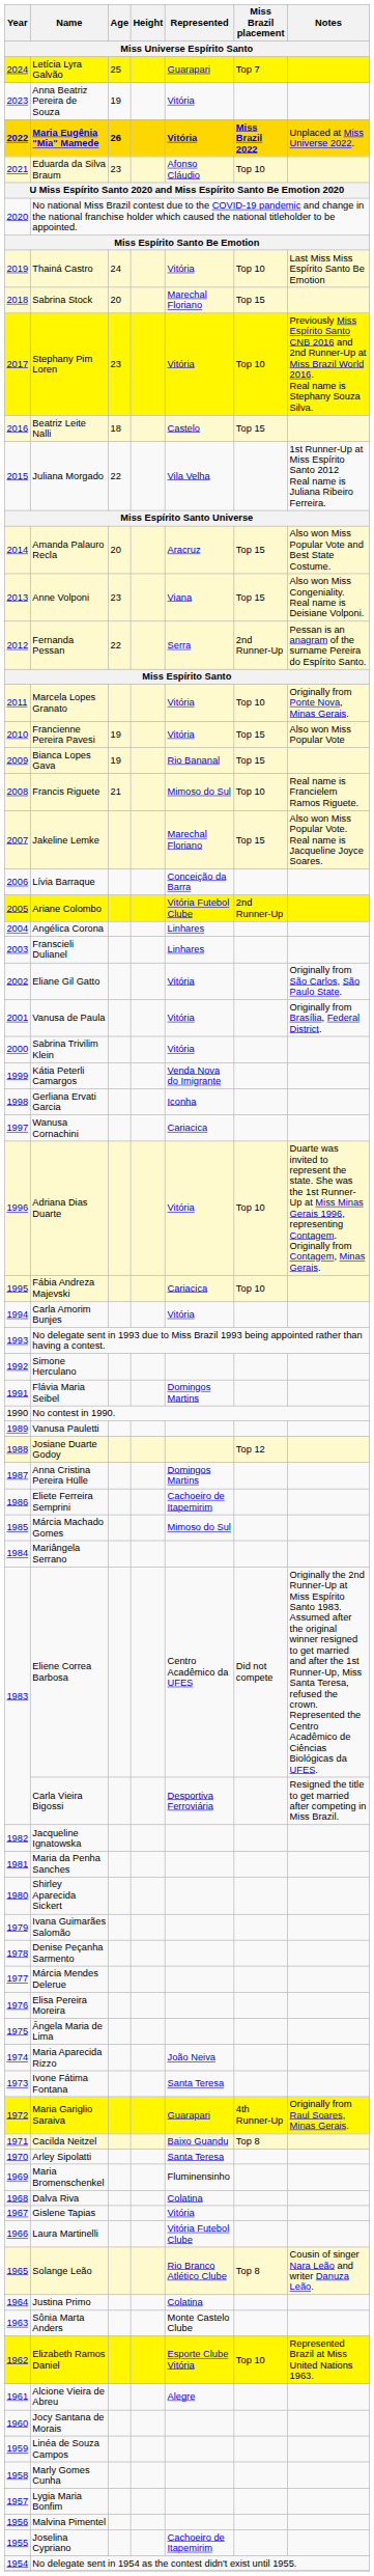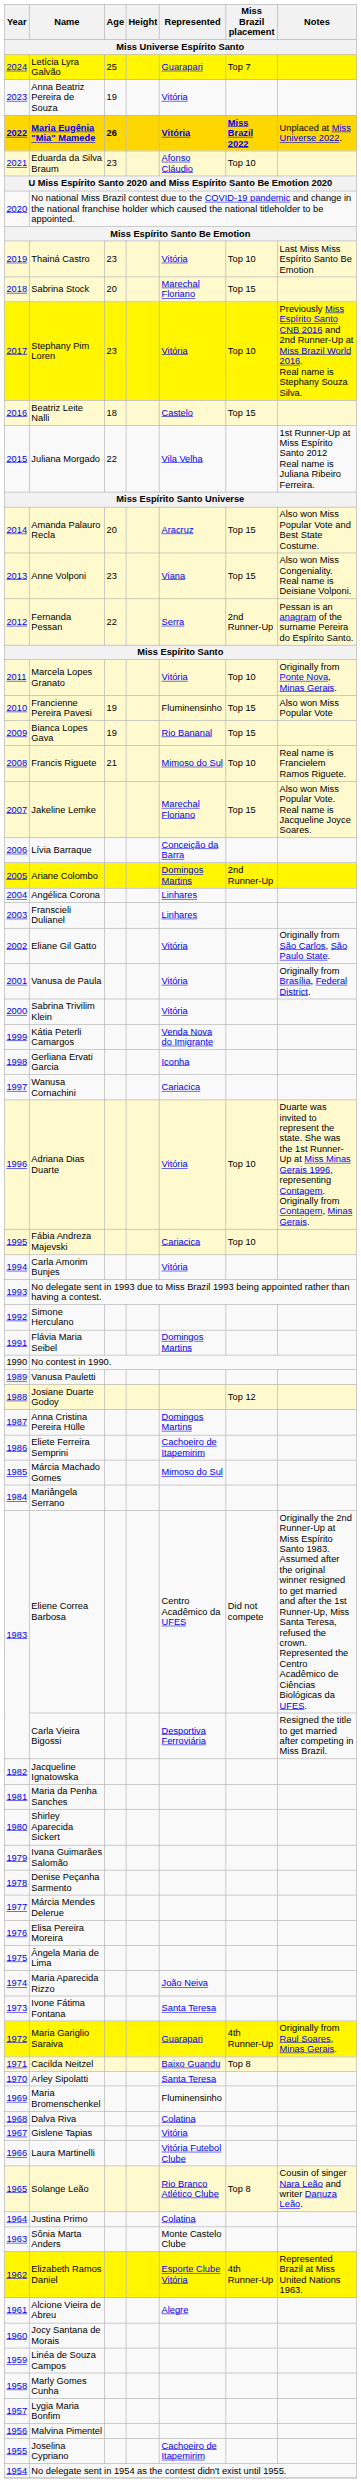 <table class="wikitable sortable">
 <tr>
 <th>Year</th>
 <th>Name</th>
 <th>Age</th>
 <th>Height</th>
 <th>Represented</th>
 <th>Miss Brazil placement</th>
 <th>Notes</th>
 </tr>
 <tr>
 <th colspan=7>Miss Universe Espírito Santo</th>
 </tr>
 <tr bgcolor="#FFFF66;">
 <td><a href='#'>2024</a></td>
 <td>Letícia Lyra Galvão</td>
 <td>25</td>
 <td></td>
 <td><a href='#'>Guarapari</a></td>
 <td>Top 7</td>
 <td></td>
 </tr>
 <tr>
 <td><a href='#'>2023</a></td>
 <td>Anna Beatriz Pereira de Souza</td>
 <td>19</td>
 <td></td>
 <td><a href='#'>Vitória</a></td>
 <td></td>
 <td></td>
 </tr>
 <tr style="background-color:GOLD;">
 <td><strong><a href='#'>2022</a></strong></td>
 <td><strong><a href='#'>Maria Eugênia "Mia" Mamede</a></strong></td>
 <td><strong>26</strong></td>
 <td><strong></strong></td>
 <td><strong><a href='#'>Vitória</a></strong></td>
 <td><strong><a href='#'>Miss Brazil 2022</a></strong></td>
 <td>Unplaced at <a href='#'>Miss Universe 2022</a>.</td>
 </tr>
 <tr bgcolor="#FFFACD">
 <td><a href='#'>2021</a></td>
 <td>Eduarda da Silva Braum</td>
 <td>23</td>
 <td></td>
 <td><a href='#'>Afonso Cláudio</a></td>
 <td>Top 10</td>
 <td></td>
 </tr>
 <tr>
 <th colspan=7>U Miss Espírito Santo 2020 and Miss Espírito Santo Be Emotion 2020</th>
 </tr>
 <tr>
 <td><a href='#'>2020</a></td>
 <td colspan=6>No national Miss Brazil contest due to the <a href='#'>COVID-19 pandemic</a> and change in the national franchise holder which caused the national titleholder to be appointed.</td>
 </tr>
 <tr>
 <th colspan=7>Miss Espírito Santo Be Emotion</th>
 </tr>
 <tr bgcolor="#FFFACD">
 <td><a href='#'>2019</a></td>
 <td>Thainá Castro</td>
-<td>24</td>
+<td>23</td>
 <td></td>
 <td><a href='#'>Vitória</a></td>
 <td>Top 10</td>
 <td>Last Miss Miss Espírito Santo Be Emotion</td>
 </tr>
 <tr bgcolor="#FFFACD">
 <td><a href='#'>2018</a></td>
 <td>Sabrina Stock</td>
 <td>20</td>
 <td></td>
 <td><a href='#'>Marechal Floriano</a></td>
 <td>Top 15</td>
 <td></td>
 </tr>
 <tr bgcolor="#FFFF66;">
 <td><a href='#'>2017</a></td>
 <td>Stephany Pim Loren</td>
 <td>23</td>
 <td></td>
 <td><a href='#'>Vitória</a></td>
 <td>Top 10</td>
 <td>Previously <a href='#'>Miss Espírito Santo CNB 2016</a> and 2nd Runner-Up at <a href='#'>Miss Brazil World 2016</a>.<br>Real name is Stephany Souza Silva.</td>
 </tr>
 <tr bgcolor="#FFFACD">
 <td><a href='#'>2016</a></td>
 <td>Beatriz Leite Nalli</td>
 <td>18</td>
 <td></td>
 <td><a href='#'>Castelo</a></td>
 <td>Top 15</td>
 <td></td>
 </tr>
 <tr>
 <td><a href='#'>2015</a></td>
 <td>Juliana Morgado</td>
 <td>22</td>
 <td></td>
 <td><a href='#'>Vila Velha</a></td>
 <td></td>
 <td>1st Runner-Up at Miss Espírito Santo 2012<br>Real name is Juliana Ribeiro Ferreira.</td>
 </tr>
 <tr>
 <th colspan=7>Miss Espírito Santo Universe</th>
 </tr>
 <tr bgcolor="#FFFACD">
 <td><a href='#'>2014</a></td>
 <td>Amanda Palauro Recla</td>
 <td>20</td>
 <td></td>
 <td><a href='#'>Aracruz</a></td>
 <td>Top 15</td>
 <td>Also won Miss Popular Vote and Best State Costume.</td>
 </tr>
 <tr bgcolor="#FFFACD">
 <td><a href='#'>2013</a></td>
 <td>Anne Volponi</td>
 <td>23</td>
 <td></td>
 <td><a href='#'>Viana</a></td>
 <td>Top 15</td>
 <td>Also won Miss Congeniality.<br> Real name is Deisiane Volponi.</td>
 </tr>
 <tr bgcolor="#FFFACD">
 <td><a href='#'>2012</a></td>
 <td>Fernanda Pessan</td>
 <td>22</td>
 <td></td>
 <td><a href='#'>Serra</a></td>
 <td>2nd Runner-Up</td>
 <td>Pessan is an <a href='#'>anagram</a> of the surname Pereira do Espírito Santo.</td>
 </tr>
 <tr>
 <th colspan=7>Miss Espírito Santo</th>
 </tr>
 <tr bgcolor="#FFFACD">
 <td><a href='#'>2011</a></td>
 <td>Marcela Lopes Granato</td>
 <td></td>
 <td></td>
 <td><a href='#'>Vitória</a></td>
 <td>Top 10</td>
 <td>Originally from <a href='#'>Ponte Nova</a>, <a href='#'>Minas Gerais</a>.</td>
 </tr>
 <tr bgcolor="#FFFACD">
 <td><a href='#'>2010</a></td>
 <td>Francienne Pereira Pavesi</td>
 <td>19</td>
 <td></td>
-<td><a href='#'>Vitória</a></td>
+<td>Fluminensinho</td>
 <td>Top 15</td>
 <td>Also won Miss Popular Vote</td>
 </tr>
 <tr bgcolor="#FFFACD">
 <td><a href='#'>2009</a></td>
 <td>Bianca Lopes Gava</td>
 <td>19</td>
 <td></td>
 <td><a href='#'>Rio Bananal</a></td>
 <td>Top 15</td>
 <td></td>
 </tr>
 <tr bgcolor="#FFFACD">
 <td><a href='#'>2008</a></td>
 <td>Francis Riguete</td>
 <td>21</td>
 <td></td>
 <td><a href='#'>Mimoso do Sul</a></td>
 <td>Top 10</td>
 <td>Real name is Francielem Ramos Riguete.</td>
 </tr>
 <tr bgcolor="#FFFACD">
 <td><a href='#'>2007</a></td>
 <td>Jakeline Lemke</td>
 <td></td>
 <td></td>
 <td><a href='#'>Marechal Floriano</a></td>
 <td>Top 15</td>
 <td>Also won Miss Popular Vote.<br>Real name is Jacqueline Joyce Soares.</td>
 </tr>
 <tr>
 <td><a href='#'>2006</a></td>
 <td>Lívia Barraque</td>
 <td></td>
 <td></td>
 <td><a href='#'>Conceição da Barra</a></td>
 <td></td>
 <td></td>
 </tr>
 <tr bgcolor="#FFFF66;">
 <td><a href='#'>2005</a></td>
 <td>Ariane Colombo</td>
 <td></td>
 <td></td>
-<td><a href='#'>Vitória Futebol Clube</a></td>
+<td><a href='#'>Domingos Martins</a></td>
 <td>2nd Runner-Up</td>
 <td></td>
 </tr>
 <tr>
 <td><a href='#'>2004</a></td>
 <td>Angélica Corona</td>
 <td></td>
 <td></td>
 <td><a href='#'>Linhares</a></td>
 <td></td>
 <td></td>
 </tr>
 <tr>
 <td><a href='#'>2003</a></td>
 <td>Franscieli Dulianel</td>
 <td></td>
 <td></td>
 <td><a href='#'>Linhares</a></td>
 <td></td>
 <td></td>
 </tr>
 <tr>
 <td><a href='#'>2002</a></td>
 <td>Eliane Gil Gatto</td>
 <td></td>
 <td></td>
 <td><a href='#'>Vitória</a></td>
 <td></td>
 <td>Originally from <a href='#'>São Carlos</a>, <a href='#'>São Paulo State</a>.</td>
 </tr>
 <tr>
 <td><a href='#'>2001</a></td>
 <td>Vanusa de Paula</td>
 <td></td>
 <td></td>
 <td><a href='#'>Vitória</a></td>
 <td></td>
 <td>Originally from <a href='#'>Brasília</a>, <a href='#'>Federal District</a>.</td>
 </tr>
 <tr>
 <td><a href='#'>2000</a></td>
 <td>Sabrina Trivilim Klein</td>
 <td></td>
 <td></td>
 <td><a href='#'>Vitória</a></td>
 <td></td>
 <td></td>
 </tr>
 <tr>
 <td><a href='#'>1999</a></td>
 <td>Kátia Peterli Camargos</td>
 <td></td>
 <td></td>
 <td><a href='#'>Venda Nova do Imigrante</a></td>
 <td></td>
 <td></td>
 </tr>
 <tr>
 <td><a href='#'>1998</a></td>
 <td>Gerliana Ervati Garcia</td>
 <td></td>
 <td></td>
 <td><a href='#'>Iconha</a></td>
 <td></td>
 <td></td>
 </tr>
 <tr>
 <td><a href='#'>1997</a></td>
 <td>Wanusa Cornachini</td>
 <td></td>
 <td></td>
 <td><a href='#'>Cariacica</a></td>
 <td></td>
 <td></td>
 </tr>
 <tr bgcolor="#FFFACD">
 <td><a href='#'>1996</a></td>
 <td>Adriana Dias Duarte</td>
 <td></td>
 <td></td>
 <td><a href='#'>Vitória</a></td>
 <td>Top 10</td>
 <td>Duarte was invited to represent the state. She was the 1st Runner-Up at <a href='#'>Miss Minas Gerais 1996</a>, representing <a href='#'>Contagem</a>.<br>Originally from <a href='#'>Contagem</a>, <a href='#'>Minas Gerais</a>.</td>
 </tr>
 <tr bgcolor="#FFFACD">
 <td><a href='#'>1995</a></td>
 <td>Fábia Andreza Majevski</td>
 <td></td>
 <td></td>
 <td><a href='#'>Cariacica</a></td>
 <td>Top 10</td>
 <td></td>
 </tr>
 <tr>
 <td><a href='#'>1994</a></td>
 <td>Carla Amorim Bunjes</td>
 <td></td>
 <td></td>
 <td><a href='#'>Vitória</a></td>
 <td></td>
 <td></td>
 </tr>
 <tr>
 <td><a href='#'>1993</a></td>
 <td colspan=6>No delegate sent in 1993 due to Miss Brazil 1993 being appointed rather than having a contest.</td>
 </tr>
 <tr>
 <td><a href='#'>1992</a></td>
 <td>Simone Herculano</td>
 <td></td>
 <td></td>
 <td></td>
 <td></td>
 <td></td>
 </tr>
 <tr>
 <td><a href='#'>1991</a></td>
 <td>Flávia Maria Seibel</td>
 <td></td>
 <td></td>
 <td><a href='#'>Domingos Martins</a></td>
 <td></td>
 <td></td>
 </tr>
 <tr>
 <td>1990</td>
 <td colspan=6>No contest in 1990.</td>
 </tr>
 <tr>
 <td><a href='#'>1989</a></td>
 <td>Vanusa Pauletti</td>
 <td></td>
 <td></td>
 <td></td>
 <td></td>
 <td></td>
 </tr>
 <tr bgcolor="#FFFACD">
 <td><a href='#'>1988</a></td>
 <td>Josiane Duarte Godoy</td>
 <td></td>
 <td></td>
 <td></td>
 <td>Top 12</td>
 <td></td>
 </tr>
 <tr>
 <td><a href='#'>1987</a></td>
 <td>Anna Cristina Pereira Hülle</td>
 <td></td>
 <td></td>
 <td><a href='#'>Domingos Martins</a></td>
 <td></td>
 <td></td>
 </tr>
 <tr>
 <td><a href='#'>1986</a></td>
 <td>Eliete Ferreira Semprini</td>
 <td></td>
 <td></td>
 <td><a href='#'>Cachoeiro de Itapemirim</a></td>
 <td></td>
 <td></td>
 </tr>
 <tr>
 <td><a href='#'>1985</a></td>
 <td>Márcia Machado Gomes</td>
 <td></td>
 <td></td>
 <td><a href='#'>Mimoso do Sul</a></td>
 <td></td>
 <td></td>
 </tr>
 <tr>
 <td><a href='#'>1984</a></td>
 <td>Mariângela Serrano</td>
 <td></td>
 <td></td>
 <td></td>
 <td></td>
 <td></td>
 </tr>
 <tr>
 <td rowspan=2><a href='#'>1983</a></td>
 <td>Eliene Correa Barbosa</td>
 <td></td>
 <td></td>
 <td>Centro Acadêmico da <a href='#'>UFES</a></td>
 <td>Did not compete</td>
 <td>Originally the 2nd Runner-Up at Miss Espírito Santo 1983. Assumed after the original winner resigned to get married and after the 1st Runner-Up, Miss Santa Teresa, refused the crown.<br>Represented the Centro Acadêmico de Ciências Biológicas da <a href='#'>UFES</a>.</td>
 </tr>
 <tr>
 <td>Carla Vieira Bigossi</td>
 <td></td>
 <td></td>
 <td><a href='#'>Desportiva Ferroviária</a></td>
 <td></td>
 <td>Resigned the title to get married after competing in Miss Brazil.</td>
 </tr>
 <tr>
 <td><a href='#'>1982</a></td>
 <td>Jacqueline Ignatowska</td>
 <td></td>
 <td></td>
 <td></td>
 <td></td>
 <td></td>
 </tr>
 <tr>
 <td><a href='#'>1981</a></td>
 <td>Maria da Penha Sanches</td>
 <td></td>
 <td></td>
 <td></td>
 <td></td>
 <td></td>
 </tr>
 <tr>
 <td><a href='#'>1980</a></td>
 <td>Shirley Aparecida Sickert</td>
 <td></td>
 <td></td>
 <td></td>
 <td></td>
 <td></td>
 </tr>
 <tr>
 <td><a href='#'>1979</a></td>
 <td>Ivana Guimarães Salomão</td>
 <td></td>
 <td></td>
 <td></td>
 <td></td>
 <td></td>
 </tr>
 <tr>
 <td><a href='#'>1978</a></td>
 <td>Denise Peçanha Sarmento</td>
 <td></td>
 <td></td>
 <td></td>
 <td></td>
 <td></td>
 </tr>
 <tr>
 <td><a href='#'>1977</a></td>
 <td>Márcia Mendes Delerue</td>
 <td></td>
 <td></td>
 <td></td>
 <td></td>
 <td></td>
 </tr>
 <tr>
 <td><a href='#'>1976</a></td>
 <td>Elisa Pereira Moreira</td>
 <td></td>
 <td></td>
 <td></td>
 <td></td>
 <td></td>
 </tr>
 <tr>
 <td><a href='#'>1975</a></td>
 <td>Ângela Maria de Lima</td>
 <td></td>
 <td></td>
 <td></td>
 <td></td>
 <td></td>
 </tr>
 <tr>
 <td><a href='#'>1974</a></td>
 <td>Maria Aparecida Rizzo</td>
 <td></td>
 <td></td>
 <td><a href='#'>João Neiva</a></td>
 <td></td>
 <td></td>
 </tr>
 <tr>
 <td><a href='#'>1973</a></td>
 <td>Ivone Fátima Fontana</td>
 <td></td>
 <td></td>
 <td><a href='#'>Santa Teresa</a></td>
 <td></td>
 <td></td>
 </tr>
 <tr bgcolor="#FFFF66;">
 <td><a href='#'>1972</a></td>
 <td>Maria Gariglio Saraiva</td>
 <td></td>
 <td></td>
 <td><a href='#'>Guarapari</a></td>
 <td>4th Runner-Up</td>
 <td>Originally from <a href='#'>Raul Soares</a>, <a href='#'>Minas Gerais</a>.</td>
 </tr>
 <tr bgcolor="#FFFACD">
 <td><a href='#'>1971</a></td>
 <td>Cacilda Neitzel</td>
 <td></td>
 <td></td>
 <td><a href='#'>Baixo Guandu</a></td>
 <td>Top 8</td>
 <td></td>
 </tr>
 <tr>
 <td><a href='#'>1970</a></td>
 <td>Arley Sipolatti</td>
 <td></td>
 <td></td>
 <td><a href='#'>Santa Teresa</a></td>
 <td></td>
 <td></td>
 </tr>
 <tr>
 <td><a href='#'>1969</a></td>
 <td>Maria Bromenschenkel</td>
 <td></td>
 <td></td>
 <td>Fluminensinho</td>
 <td></td>
 <td></td>
 </tr>
 <tr>
 <td><a href='#'>1968</a></td>
 <td>Dalva Riva</td>
 <td></td>
 <td></td>
 <td><a href='#'>Colatina</a></td>
 <td></td>
 <td></td>
 </tr>
 <tr>
 <td><a href='#'>1967</a></td>
 <td>Gislene Tapias</td>
 <td></td>
 <td></td>
 <td><a href='#'>Vitória</a></td>
 <td></td>
 <td></td>
 </tr>
 <tr>
 <td><a href='#'>1966</a></td>
 <td>Laura Martinelli</td>
 <td></td>
 <td></td>
 <td><a href='#'>Vitória Futebol Clube</a></td>
 <td></td>
 <td></td>
 </tr>
 <tr bgcolor="#FFFACD">
 <td><a href='#'>1965</a></td>
 <td>Solange Leão</td>
 <td></td>
 <td></td>
 <td><a href='#'>Rio Branco Atlético Clube</a></td>
 <td>Top 8</td>
 <td>Cousin of singer <a href='#'>Nara Leão</a> and writer <a href='#'>Danuza Leão</a>.</td>
 </tr>
 <tr>
 <td><a href='#'>1964</a></td>
 <td>Justina Primo</td>
 <td></td>
 <td></td>
 <td><a href='#'>Colatina</a></td>
 <td></td>
 <td></td>
 </tr>
 <tr>
 <td><a href='#'>1963</a></td>
 <td>Sônia Marta Anders</td>
 <td></td>
 <td></td>
 <td>Monte Castelo Clube</td>
 <td></td>
 <td></td>
 </tr>
 <tr bgcolor="#FFFF66;">
 <td><a href='#'>1962</a></td>
 <td>Elizabeth Ramos Daniel</td>
 <td></td>
 <td></td>
 <td><a href='#'>Esporte Clube Vitória</a></td>
-<td>Top 10</td>
+<td>4th Runner-Up</td>
 <td>Represented Brazil at Miss United Nations 1963.</td>
 </tr>
 <tr>
 <td><a href='#'>1961</a></td>
 <td>Alcione Vieira de Abreu</td>
 <td></td>
 <td></td>
 <td><a href='#'>Alegre</a></td>
 <td></td>
 <td></td>
 </tr>
 <tr>
 <td><a href='#'>1960</a></td>
 <td>Jocy Santana de Morais</td>
 <td></td>
 <td></td>
 <td></td>
 <td></td>
 <td></td>
 </tr>
 <tr>
 <td><a href='#'>1959</a></td>
 <td>Linéa de Souza Campos</td>
 <td></td>
 <td></td>
 <td></td>
 <td></td>
 <td></td>
 </tr>
 <tr>
 <td><a href='#'>1958</a></td>
 <td>Marly Gomes Cunha</td>
 <td></td>
 <td></td>
 <td></td>
 <td></td>
 <td></td>
 </tr>
 <tr>
 <td><a href='#'>1957</a></td>
 <td>Lygia Maria Bonfim</td>
 <td></td>
 <td></td>
 <td></td>
 <td></td>
 <td></td>
 </tr>
 <tr>
 <td><a href='#'>1956</a></td>
 <td>Malvina Pimentel</td>
 <td></td>
 <td></td>
 <td></td>
 <td></td>
 <td></td>
 </tr>
 <tr>
 <td><a href='#'>1955</a></td>
 <td>Joselina Cypriano</td>
 <td></td>
 <td></td>
 <td><a href='#'>Cachoeiro de Itapemirim</a></td>
 <td></td>
 <td></td>
 </tr>
 <tr>
 <td><a href='#'>1954</a></td>
 <td colspan="6">No delegate sent in 1954 as the contest didn't exist until 1955.</td>
 </tr>
 <tr>
 </tr>
 </table>
